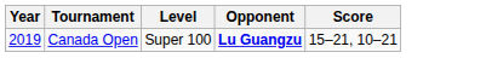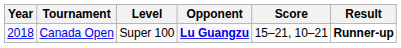 <table class="sortable wikitable" style="font-size: 90%;">
 <tr>
 <th>Year</th>
 <th>Tournament</th>
 <th>Level</th>
 <th>Opponent</th>
 <th>Score</th>
+<th>Result</th>
 </tr>
 <tr>
-<td align="center"><a href='#'>2019</a></td>
+<td align="center"><a href='#'>2018</a></td>
 <td align="left"><a href='#'>Canada Open</a></td>
 <td align="left">Super 100</td>
 <td align="left"><strong> <a href='#'>Lu Guangzu</a></strong></td>
 <td align="left">15–21, 10–21</td>
+<td style="text-align:left; background:white"> <strong>Runner-up</strong></td>
 </tr>
 </table>
